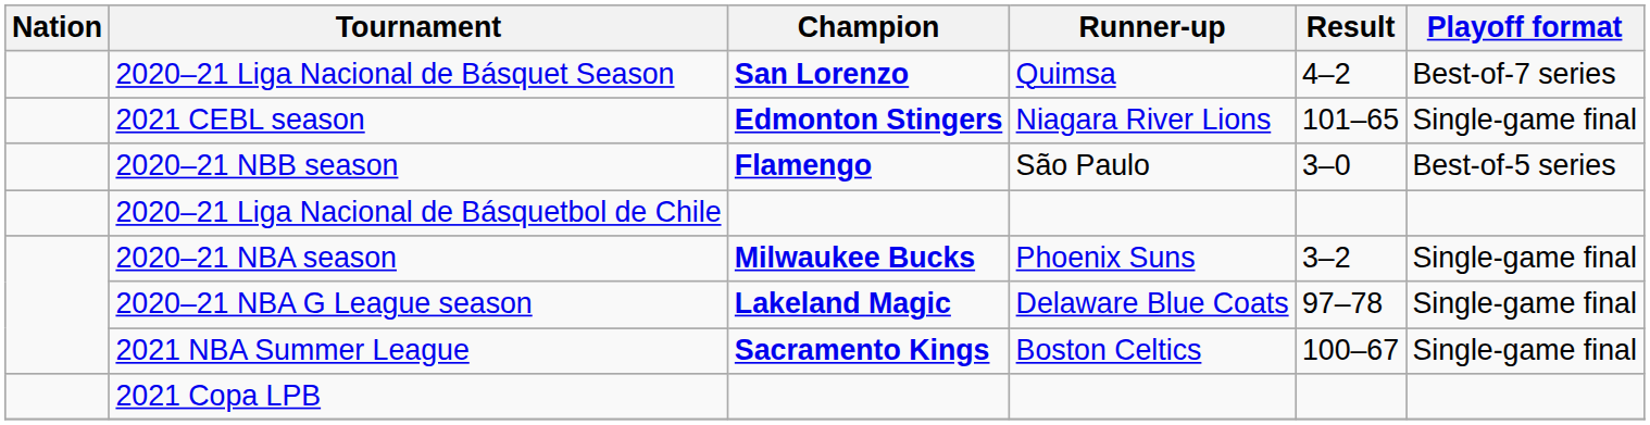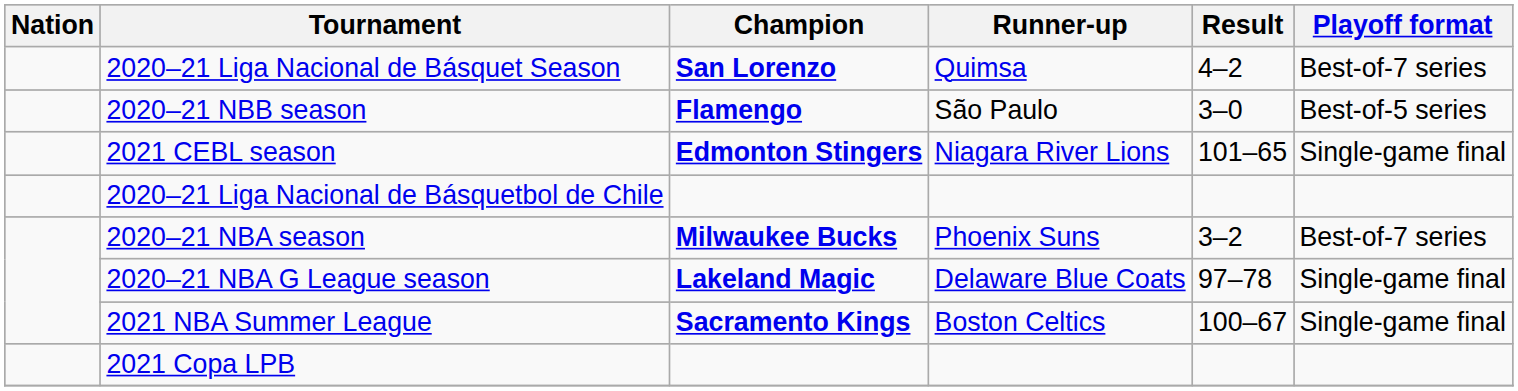 <table class="wikitable">
 <tr>
 <th>Nation</th>
 <th>Tournament</th>
 <th>Champion</th>
 <th>Runner-up</th>
 <th>Result</th>
 <th><a href='#'>Playoff format</a></th>
 </tr>
 <tr>
 <td></td>
 <td><a href='#'>2020–21 Liga Nacional de Básquet Season</a></td>
 <td><strong><a href='#'>San Lorenzo</a></strong></td>
 <td><a href='#'>Quimsa</a></td>
 <td>4–2</td>
 <td>Best-of-7 series</td>
 </tr>
 <tr>
 <td></td>
+<td><a href='#'>2020–21 NBB season</a></td>
+<td><strong><a href='#'>Flamengo</a></strong></td>
+<td>São Paulo</td>
+<td>3–0</td>
+<td>Best-of-5 series</td>
+</tr>
+<tr>
+<td></td>
 <td><a href='#'>2021 CEBL season</a></td>
 <td><strong><a href='#'>Edmonton Stingers</a></strong></td>
 <td><a href='#'>Niagara River Lions</a></td>
 <td>101–65</td>
 <td>Single-game final</td>
-</tr>
-<tr>
-<td></td>
-<td><a href='#'>2020–21 NBB season</a></td>
-<td><strong><a href='#'>Flamengo</a></strong></td>
-<td>São Paulo</td>
-<td>3–0</td>
-<td>Best-of-5 series</td>
 </tr>
 <tr>
 <td></td>
 <td><a href='#'>2020–21 Liga Nacional de Básquetbol de Chile</a></td>
 <td></td>
 <td></td>
 <td></td>
 <td></td>
 </tr>
 <tr>
 <td rowspan="3"></td>
 <td><a href='#'>2020–21 NBA season</a></td>
 <td><strong><a href='#'>Milwaukee Bucks</a></strong></td>
 <td><a href='#'>Phoenix Suns</a></td>
 <td>3–2</td>
-<td>Single-game final</td>
+<td>Best-of-7 series</td>
 </tr>
 <tr>
 <td><a href='#'>2020–21 NBA G League season</a></td>
 <td><strong><a href='#'>Lakeland Magic</a></strong></td>
 <td><a href='#'>Delaware Blue Coats</a></td>
 <td>97–78</td>
 <td>Single-game final</td>
 </tr>
 <tr>
 <td><a href='#'>2021 NBA Summer League</a></td>
 <td><strong><a href='#'>Sacramento Kings</a></strong></td>
 <td><a href='#'>Boston Celtics</a></td>
 <td>100–67</td>
 <td>Single-game final</td>
 </tr>
 <tr>
 <td></td>
 <td><a href='#'>2021 Copa LPB</a></td>
 <td></td>
 <td></td>
 <td></td>
 <td></td>
 </tr>
 <tr>
 </tr>
 </table>
